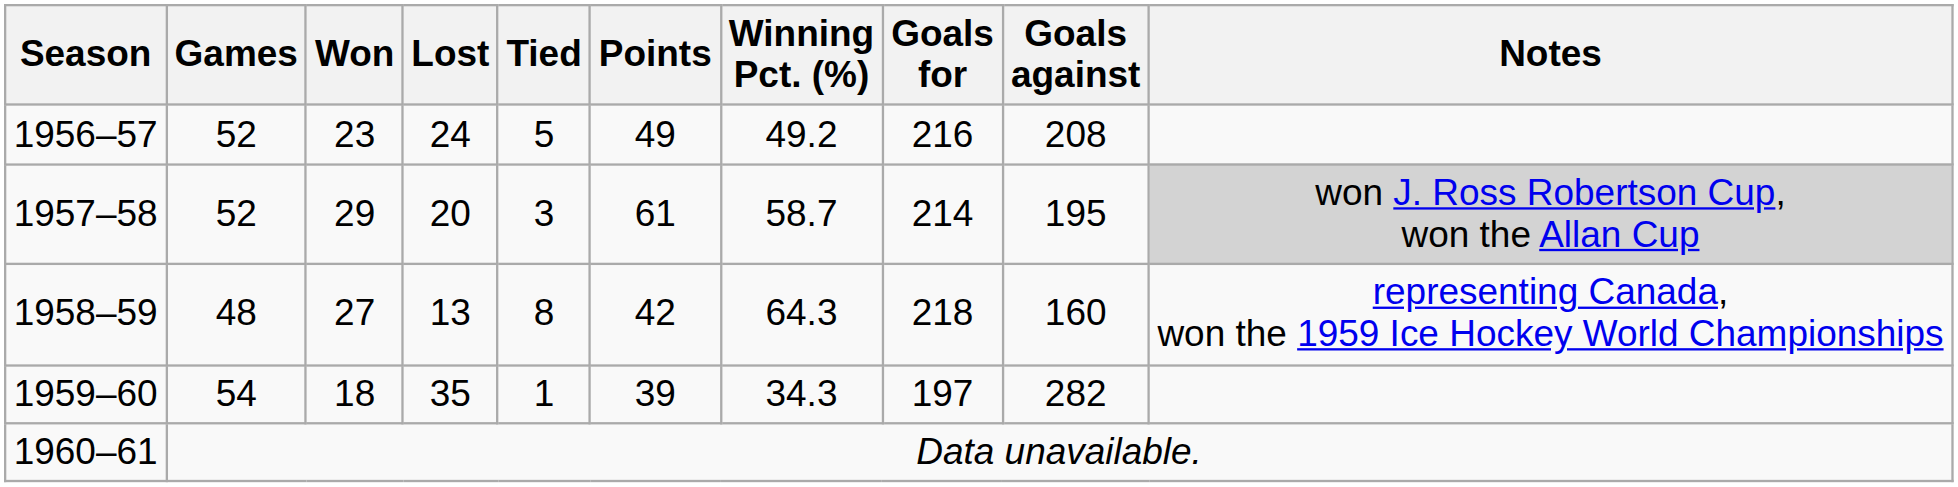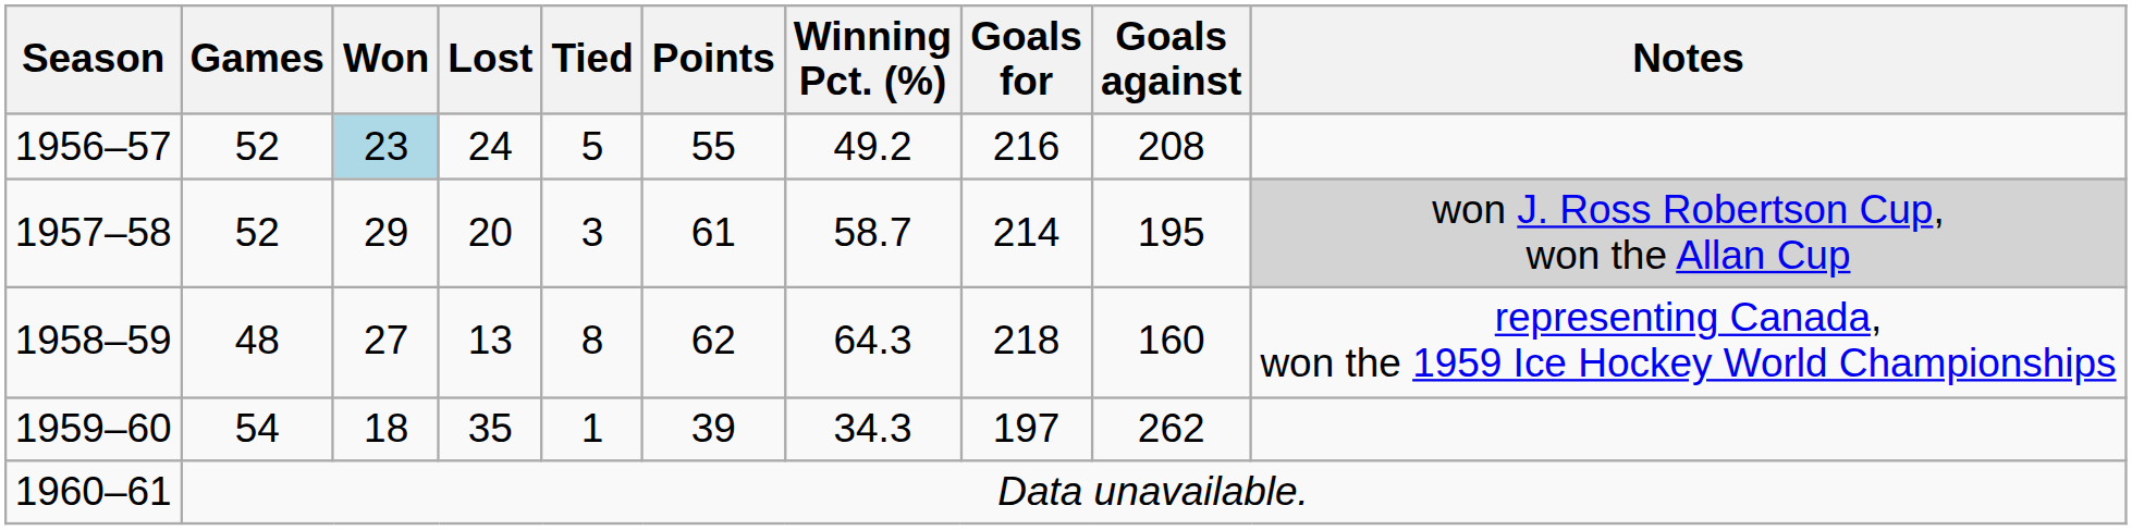 <table class="wikitable" style="text-align:center">
 <tr>
 <th>Season</th>
 <th>Games</th>
 <th>Won</th>
 <th>Lost</th>
 <th>Tied</th>
 <th>Points</th>
 <th>Winning<br>Pct. (%)</th>
 <th>Goals<br>for</th>
 <th>Goals<br>against</th>
 <th>Notes</th>
 </tr>
 <tr>
 <td>1956–57</td>
 <td>52</td>
-<td>23</td>
+<td style="background: lightblue;">23</td>
 <td>24</td>
 <td>5</td>
-<td>49</td>
+<td>55</td>
 <td>49.2</td>
 <td>216</td>
 <td>208</td>
 <td></td>
 </tr>
 <tr>
 <td>1957–58</td>
 <td>52</td>
 <td>29</td>
 <td>20</td>
 <td>3</td>
 <td>61</td>
 <td>58.7</td>
 <td>214</td>
 <td>195</td>
 <td style="background: lightgrey;">won <a href='#'>J. Ross Robertson Cup</a>,<br>won the <a href='#'>Allan Cup</a></td>
 </tr>
 <tr>
 <td>1958–59</td>
 <td>48</td>
 <td>27</td>
 <td>13</td>
 <td>8</td>
-<td>42</td>
+<td>62</td>
 <td>64.3</td>
 <td>218</td>
 <td>160</td>
 <td><a href='#'>representing Canada</a>,<br>won the <a href='#'>1959 Ice Hockey World Championships</a></td>
 </tr>
 <tr>
 <td>1959–60</td>
 <td>54</td>
 <td>18</td>
 <td>35</td>
 <td>1</td>
 <td>39</td>
 <td>34.3</td>
 <td>197</td>
-<td>282</td>
+<td>262</td>
 <td></td>
 </tr>
 <tr>
 <td>1960–61</td>
 <td colspan="9"><em>Data unavailable.</em></td>
 </tr>
 </table>
